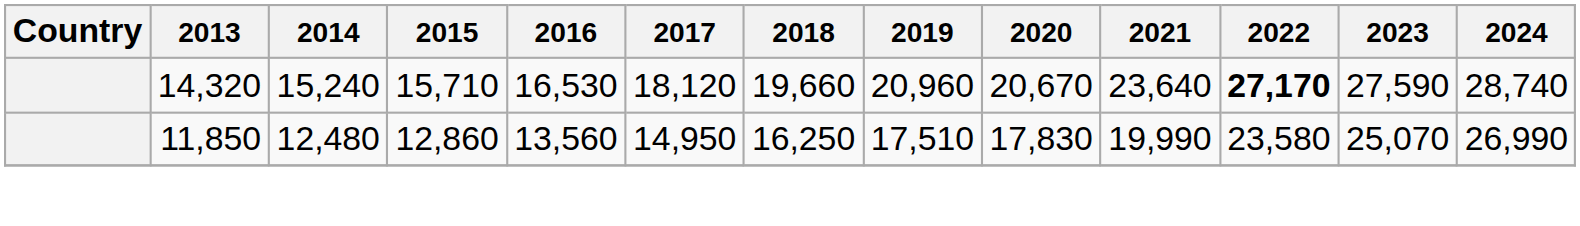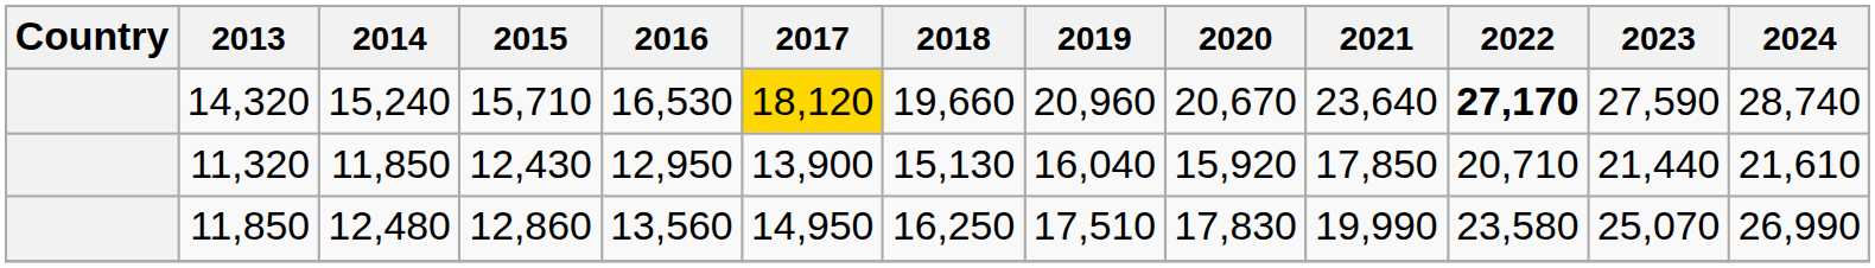 <table class="wikitable sortable" style="text-align: right;">
 <tr>
 <th>Country</th>
 <th data-sort-type="number"><small>2013</small></th>
 <th data-sort-type="number"><small>2014</small></th>
 <th data-sort-type="number"><small>2015</small></th>
 <th data-sort-type="number"><small>2016</small></th>
 <th data-sort-type="number"><small>2017</small></th>
 <th data-sort-type="number"><small>2018</small></th>
 <th data-sort-type="number"><small>2019</small></th>
 <th data-sort-type="number"><small>2020</small></th>
 <th data-sort-type="number"><small>2021</small></th>
 <th data-sort-type="number"><small>2022</small></th>
 <th data-sort-type="number"><small>2023</small></th>
 <th data-sort-type="number"><small>2024</small></th>
 </tr>
 <tr>
 <th style="text-align:left;"></th>
 <td>14,320</td>
 <td>15,240</td>
 <td>15,710</td>
 <td>16,530</td>
-<td>18,120</td>
+<td style="background: gold;">18,120</td>
 <td>19,660</td>
 <td>20,960</td>
 <td>20,670</td>
 <td>23,640</td>
 <td><strong>27,170</strong></td>
 <td>27,590</td>
 <td>28,740</td>
+</tr>
+<tr>
+<th style="text-align:left;"></th>
+<td>11,320</td>
+<td>11,850</td>
+<td>12,430</td>
+<td>12,950</td>
+<td>13,900</td>
+<td>15,130</td>
+<td>16,040</td>
+<td>15,920</td>
+<td>17,850</td>
+<td>20,710</td>
+<td>21,440</td>
+<td>21,610</td>
 </tr>
 <tr>
 <th style="text-align:left;"></th>
 <td>11,850</td>
 <td>12,480</td>
 <td>12,860</td>
 <td>13,560</td>
 <td>14,950</td>
 <td>16,250</td>
 <td>17,510</td>
 <td>17,830</td>
 <td>19,990</td>
 <td>23,580</td>
 <td>25,070</td>
 <td>26,990</td>
 </tr>
 <tr>
 </tr>
 </table>
